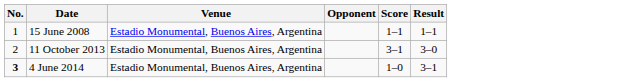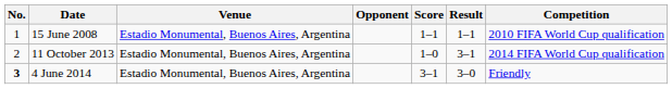 <table class="wikitable sortable">
 <tr>
 <th scope="col">No.</th>
 <th scope="col">Date</th>
 <th scope="col">Venue</th>
 <th scope="col">Opponent</th>
 <th scope="col">Score</th>
 <th scope="col">Result</th>
+<th scope="col">Competition</th>
 </tr>
 <tr>
 <td style="text-align:center">1</td>
 <td>15 June 2008</td>
 <td><a href='#'>Estadio Monumental</a>, <a href='#'>Buenos Aires</a>, Argentina</td>
 <td></td>
 <td style="text-align:center">1–1</td>
 <td style="text-align:center">1–1</td>
+<td><a href='#'>2010 FIFA World Cup qualification</a></td>
 </tr>
 <tr>
 <td style="text-align:center">2</td>
 <td>11 October 2013</td>
 <td>Estadio Monumental, Buenos Aires, Argentina</td>
 <td></td>
+<td style="text-align:center">1–0</td>
 <td style="text-align:center">3–1</td>
-<td style="text-align:center">3–0</td>
+<td><a href='#'>2014 FIFA World Cup qualification</a></td>
 </tr>
 <tr>
 <td style="text-align:center"><strong>3</strong></td>
 <td>4 June 2014</td>
 <td>Estadio Monumental, Buenos Aires, Argentina</td>
 <td></td>
-<td style="text-align:center">1–0</td>
 <td style="text-align:center">3–1</td>
+<td style="text-align:center">3–0</td>
+<td><a href='#'>Friendly</a></td>
 </tr>
 </table>
